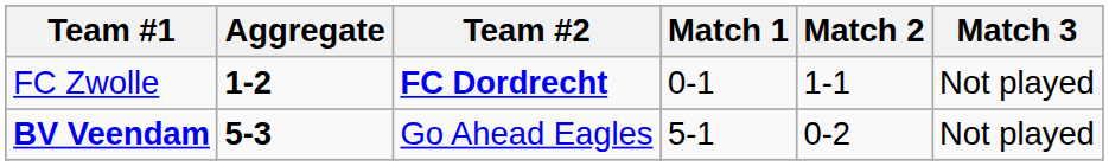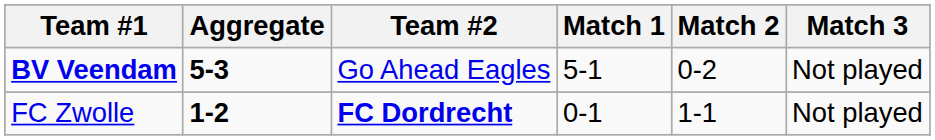 <table class="wikitable">
 <tr>
 <th>Team #1</th>
 <th>Aggregate</th>
 <th>Team #2</th>
 <th>Match 1</th>
 <th>Match 2</th>
 <th>Match 3</th>
 </tr>
 <tr>
+<td><strong><a href='#'>BV Veendam</a></strong></td>
+<td><strong>5-3</strong></td>
+<td><a href='#'>Go Ahead Eagles</a></td>
+<td>5-1</td>
+<td>0-2</td>
+<td>Not played</td>
+</tr>
+<tr>
 <td><a href='#'>FC Zwolle</a></td>
 <td><strong>1-2</strong></td>
 <td><strong><a href='#'>FC Dordrecht</a></strong></td>
 <td>0-1</td>
 <td>1-1</td>
 <td>Not played</td>
 </tr>
-<tr>
-<td><strong><a href='#'>BV Veendam</a></strong></td>
-<td><strong>5-3</strong></td>
-<td><a href='#'>Go Ahead Eagles</a></td>
-<td>5-1</td>
-<td>0-2</td>
-<td>Not played</td>
-</tr>
 </table>
